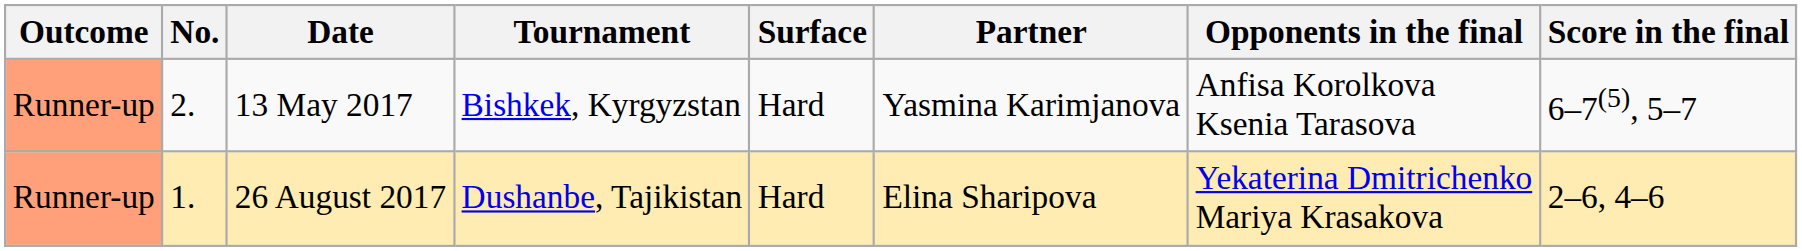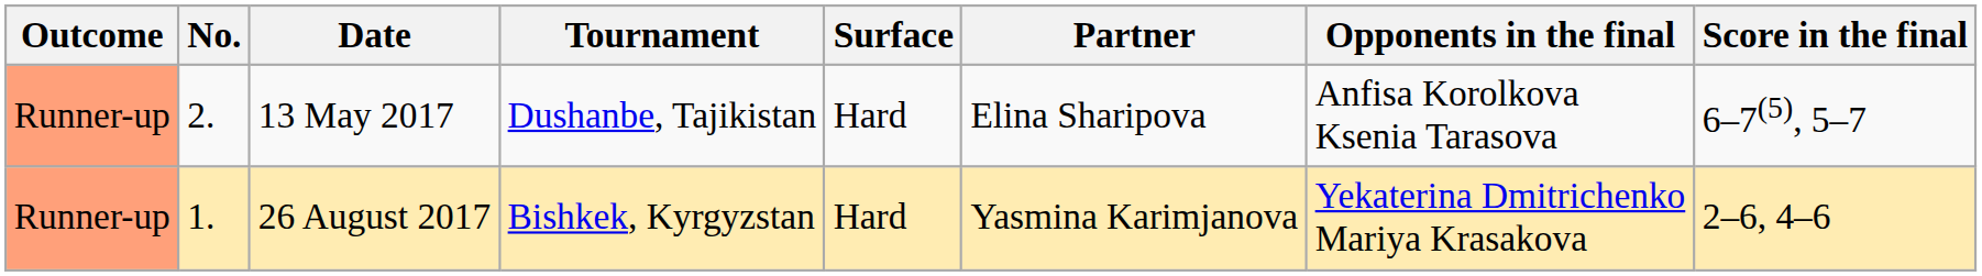 <table class="sortable wikitable" style="font-size:97%;">
 <tr>
 <th>Outcome</th>
 <th>No.</th>
 <th>Date</th>
 <th>Tournament</th>
 <th>Surface</th>
 <th>Partner</th>
 <th>Opponents in the final</th>
 <th>Score in the final</th>
 </tr>
 <tr>
 <td style="background:#ffa07a;">Runner-up</td>
 <td>2.</td>
 <td>13 May 2017</td>
-<td><a href='#'>Bishkek</a>, Kyrgyzstan</td>
+<td><a href='#'>Dushanbe</a>, Tajikistan</td>
 <td>Hard</td>
-<td> Yasmina Karimjanova</td>
+<td> Elina Sharipova</td>
 <td> Anfisa Korolkova <br>  Ksenia Tarasova</td>
 <td>6–7<sup>(5)</sup>, 5–7</td>
 </tr>
 <tr bgcolor=#ffecb2>
 <td style="background:#ffa07a;">Runner-up</td>
 <td>1.</td>
 <td>26 August 2017</td>
-<td><a href='#'>Dushanbe</a>, Tajikistan</td>
+<td><a href='#'>Bishkek</a>, Kyrgyzstan</td>
 <td>Hard</td>
-<td> Elina Sharipova</td>
+<td> Yasmina Karimjanova</td>
 <td> <a href='#'>Yekaterina Dmitrichenko</a> <br>  Mariya Krasakova</td>
 <td>2–6, 4–6</td>
 </tr>
 </table>
